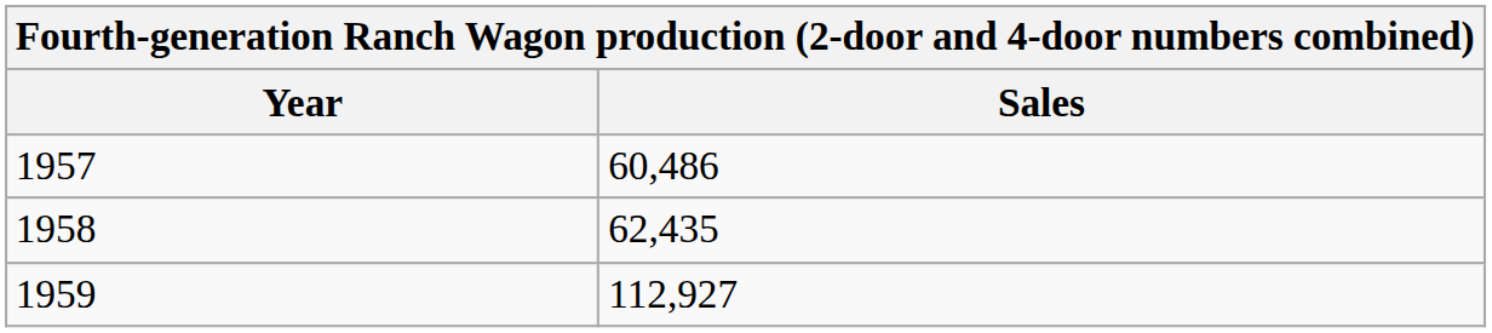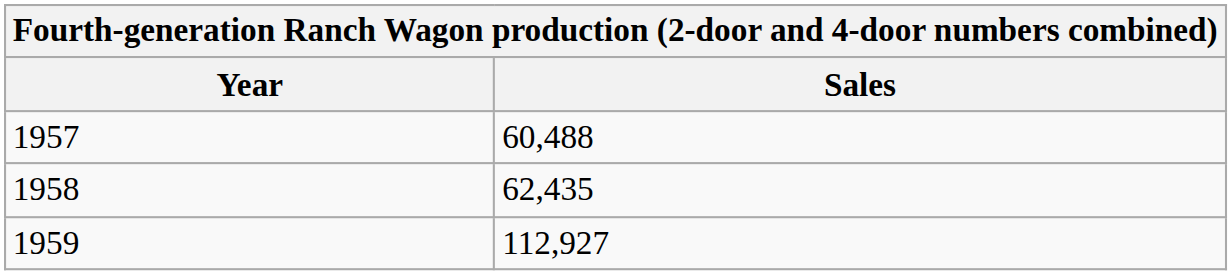 <table class="wikitable">
 <tr>
 <th colspan="2">Fourth-generation Ranch Wagon production (2-door and 4-door numbers combined)</th>
 </tr>
 <tr>
 <th>Year</th>
 <th>Sales</th>
 </tr>
 <tr>
 <td>1957</td>
-<td>60,486</td>
+<td>60,488</td>
 </tr>
 <tr>
 <td>1958</td>
 <td>62,435</td>
 </tr>
 <tr>
 <td>1959</td>
 <td>112,927</td>
 </tr>
 </table>
